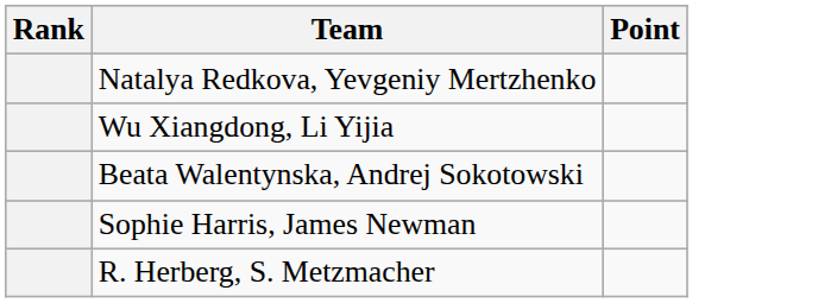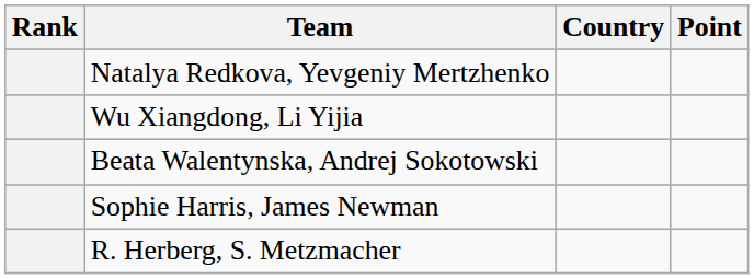 <table class="wikitable sortable">
 <tr>
 <th>Rank</th>
 <th>Team</th>
+<th>Country</th>
 <th>Point</th>
 </tr>
 <tr>
 <th></th>
 <td>Natalya Redkova, Yevgeniy Mertzhenko</td>
 <td></td>
+<td></td>
 </tr>
 <tr>
 <th></th>
 <td>Wu Xiangdong, Li Yijia</td>
+<td></td>
 <td></td>
 </tr>
 <tr>
 <th></th>
 <td>Beata Walentynska, Andrej Sokotowski</td>
 <td></td>
+<td></td>
 </tr>
 <tr>
 <th></th>
 <td>Sophie Harris, James Newman</td>
+<td></td>
 <td></td>
 </tr>
 <tr>
 <th></th>
 <td>R. Herberg, S. Metzmacher</td>
 <td></td>
+<td></td>
 </tr>
 </table>
